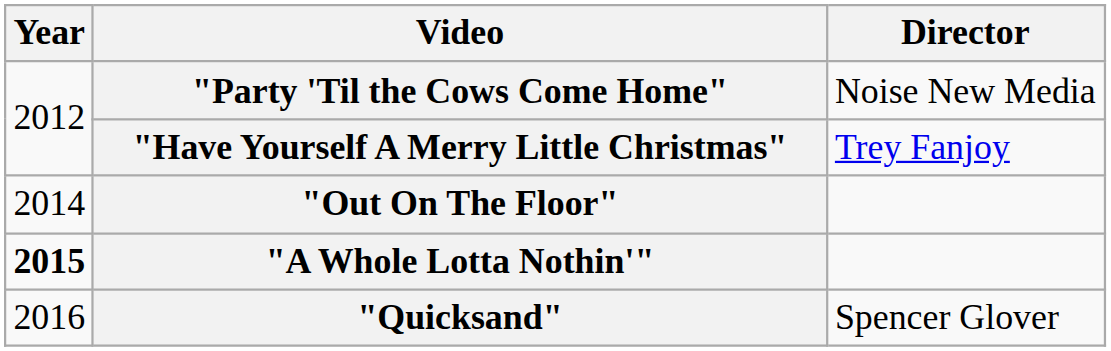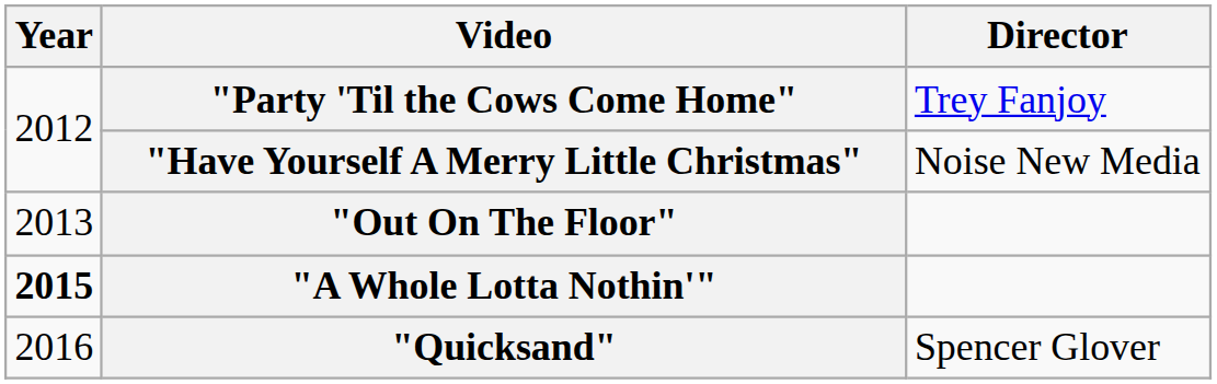 <table class="wikitable plainrowheaders">
 <tr>
 <th>Year</th>
 <th style="width:20em;">Video</th>
 <th>Director</th>
 </tr>
 <tr>
 <td rowspan="2">2012</td>
 <th scope="row">"Party 'Til the Cows Come Home"</th>
+<td><a href='#'>Trey Fanjoy</a></td>
+</tr>
+<tr>
+<th scope="row">"Have Yourself A Merry Little Christmas"</th>
 <td>Noise New Media</td>
 </tr>
 <tr>
-<th scope="row">"Have Yourself A Merry Little Christmas"</th>
-<td><a href='#'>Trey Fanjoy</a></td>
-</tr>
-<tr>
-<td>2014</td>
+<td>2013</td>
 <th scope="row">"Out On The Floor"</th>
 <td></td>
 </tr>
 <tr>
 <td><strong>2015</strong></td>
 <th scope="row">"A Whole Lotta Nothin'"</th>
 <td></td>
 </tr>
 <tr>
 <td>2016</td>
 <th scope="row">"Quicksand"</th>
 <td>Spencer Glover</td>
 </tr>
 </table>
